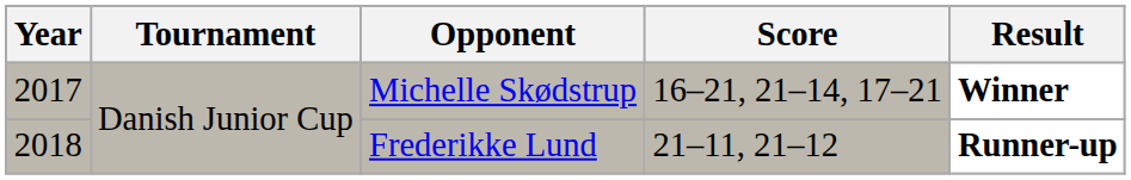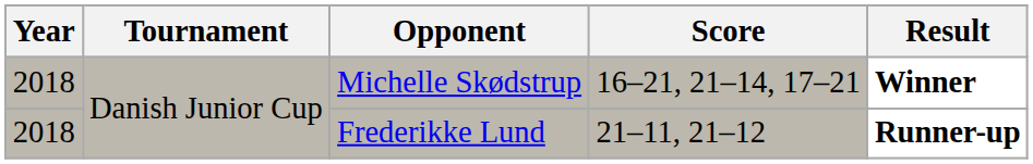 <table class="sortable wikitable" style="font-size: 90%;">
 <tr>
 <th>Year</th>
 <th>Tournament</th>
 <th>Opponent</th>
 <th>Score</th>
 <th>Result</th>
 </tr>
 <tr style="background:#BDB8AD">
-<td align="center">2017</td>
+<td align="center">2018</td>
 <td rowspan="2">Danish Junior Cup</td>
 <td align="left"> <a href='#'>Michelle Skødstrup</a></td>
 <td align="left">16–21, 21–14, 17–21</td>
 <td style="text-align:left; background:white"> <strong>Winner</strong></td>
 </tr>
 <tr style="background:#BDB8AD">
 <td align="center">2018</td>
 <td align="left"> <a href='#'>Frederikke Lund</a></td>
 <td align="left">21–11, 21–12</td>
 <td style="text-align:left; background:white"> <strong>Runner-up</strong></td>
 </tr>
 </table>
